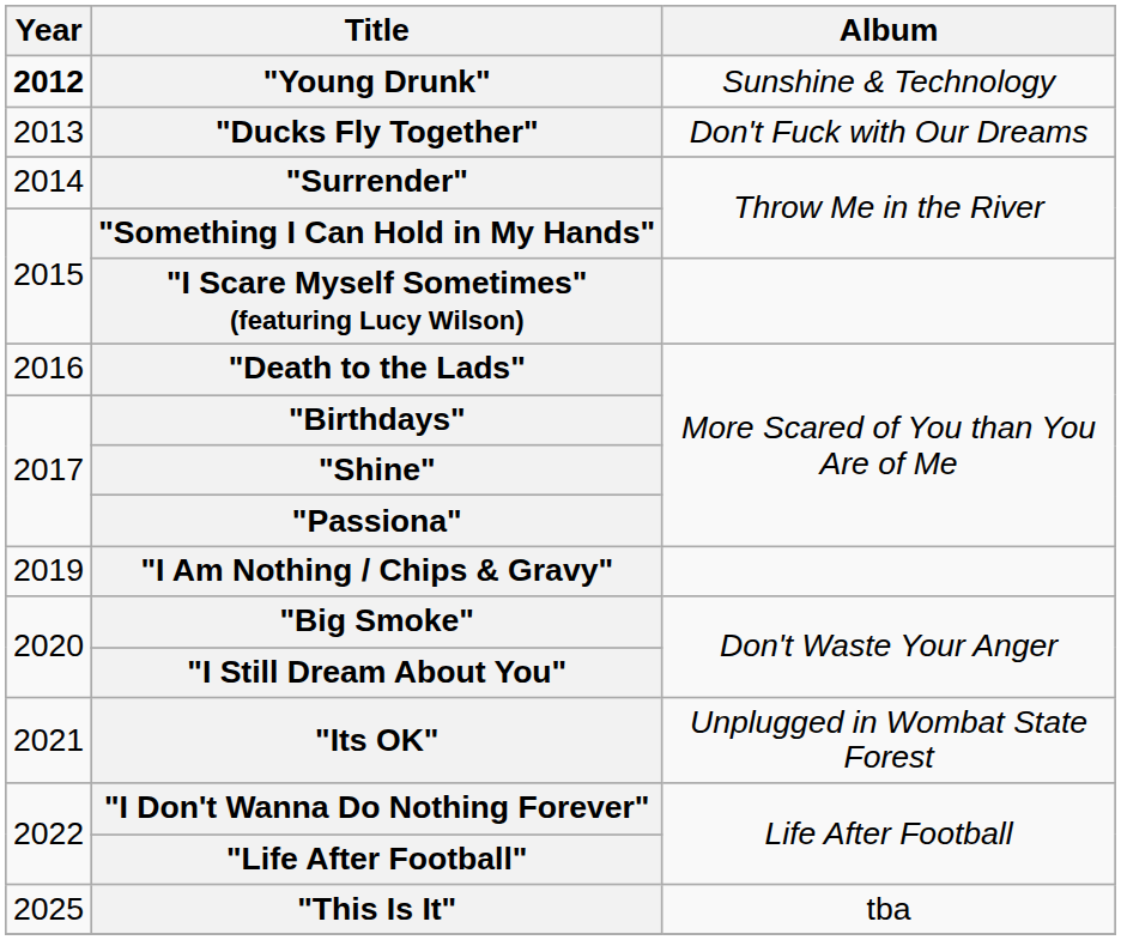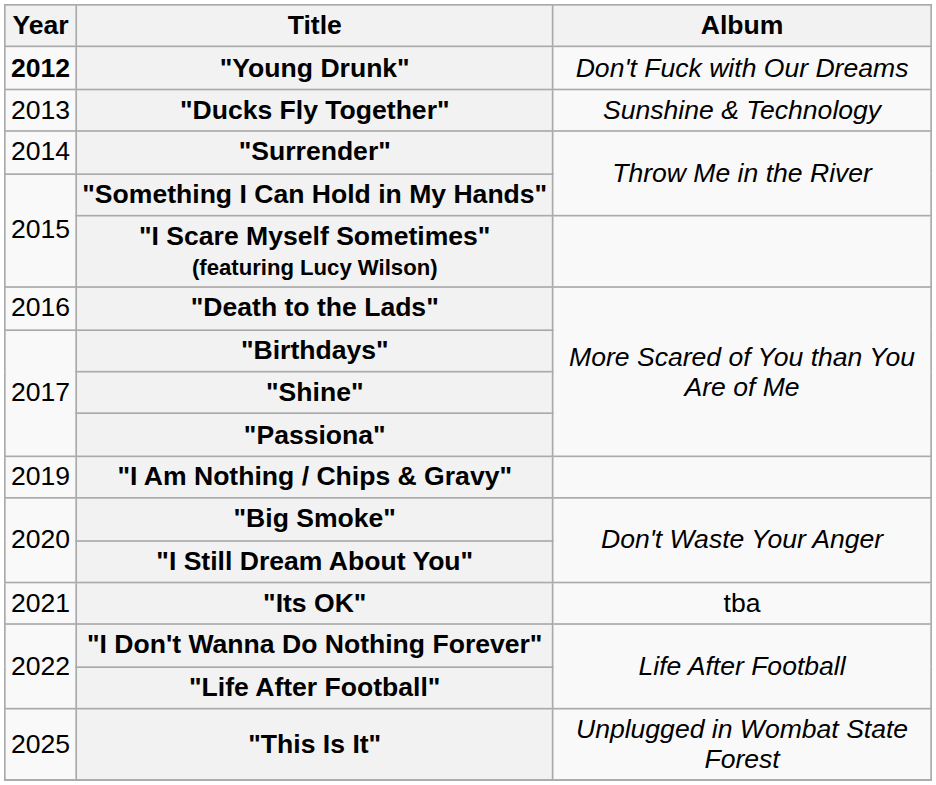 <table class="wikitable plainrowheaders" style="text-align:center;">
 <tr>
 <th scope="col">Year</th>
 <th scope="col">Title</th>
 <th scope="col" width="220">Album</th>
 </tr>
 <tr>
 <td><strong>2012</strong></td>
 <th scope="row">"Young Drunk"</th>
-<td><em>Sunshine & Technology</em></td>
+<td><em>Don't Fuck with Our Dreams</em></td>
 </tr>
 <tr>
 <td>2013</td>
 <th scope="row">"Ducks Fly Together"</th>
-<td><em>Don't Fuck with Our Dreams</em></td>
+<td><em>Sunshine & Technology</em></td>
 </tr>
 <tr>
 <td>2014</td>
 <th scope="row">"Surrender"</th>
 <td rowspan="2"><em>Throw Me in the River</em></td>
 </tr>
 <tr>
 <td rowspan="2">2015</td>
 <th scope="row">"Something I Can Hold in My Hands"</th>
 </tr>
 <tr>
 <th scope="row">"I Scare Myself Sometimes" <br><small>(featuring Lucy Wilson)</small></th>
 <td></td>
 </tr>
 <tr>
 <td>2016</td>
 <th scope="row">"Death to the Lads"</th>
 <td rowspan="4"><em>More Scared of You than You Are of Me</em></td>
 </tr>
 <tr>
 <td rowspan="3">2017</td>
 <th scope="row">"Birthdays"</th>
 </tr>
 <tr>
 <th scope="row">"Shine"</th>
 </tr>
 <tr>
 <th scope="row">"Passiona"</th>
 </tr>
 <tr>
 <td>2019</td>
 <th scope="row">"I Am Nothing / Chips & Gravy"</th>
 <td></td>
 </tr>
 <tr>
 <td rowspan="2">2020</td>
 <th scope="row">"Big Smoke"</th>
 <td rowspan="2"><em>Don't Waste Your Anger</em></td>
 </tr>
 <tr>
 <th scope="row">"I Still Dream About You"</th>
 </tr>
 <tr>
 <td>2021</td>
 <th scope="row">"Its OK"</th>
-<td><em>Unplugged in Wombat State Forest</em></td>
+<td>tba</td>
 </tr>
 <tr>
 <td rowspan="2">2022</td>
 <th scope="row">"I Don't Wanna Do Nothing Forever"</th>
 <td rowspan="2"><em>Life After Football</em></td>
 </tr>
 <tr>
 <th scope="row">"Life After Football"</th>
 </tr>
 <tr>
 <td>2025</td>
 <th scope="row">"This Is It"</th>
-<td>tba</td>
+<td><em>Unplugged in Wombat State Forest</em></td>
 </tr>
 <tr>
 </tr>
 </table>
